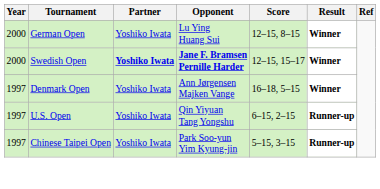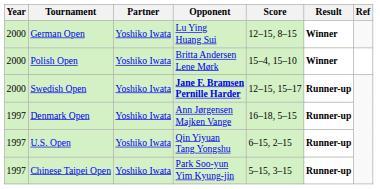 <table class="sortable wikitable" style="font-size: 90%;">
 <tr>
 <th>Year</th>
 <th>Tournament</th>
 <th>Partner</th>
 <th>Opponent</th>
 <th>Score</th>
 <th>Result</th>
 <th>Ref</th>
 </tr>
 <tr style="background:#D4F1C5">
 <td align="center">2000</td>
 <td align="left"><a href='#'>German Open</a></td>
 <td align="left"> <a href='#'>Yoshiko Iwata</a></td>
 <td align="left"> <a href='#'>Lu Ying</a> <br>  <a href='#'>Huang Sui</a></td>
 <td align="left">12–15, 8–15</td>
 <td style="text-align:left; background:white"> <strong>Winner</strong></td>
 </tr>
 <tr style="background:#D4F1C5">
 <td align="center">2000</td>
+<td align="left"><a href='#'>Polish Open</a></td>
+<td align="left"> <a href='#'>Yoshiko Iwata</a></td>
+<td align="left"> <a href='#'>Britta Andersen</a> <br>  <a href='#'>Lene Mørk</a></td>
+<td align="left">15–4, 15–10</td>
+<td style="text-align:left; background:white"> <strong>Winner</strong></td>
+<td style="text-align:center; background:white"></td>
+</tr>
+<tr style="background:#D4F1C5">
+<td align="center">2000</td>
 <td align="left"><a href='#'>Swedish Open</a></td>
-<td align="left"><strong> <a href='#'>Yoshiko Iwata</a></strong></td>
+<td align="left"> <a href='#'>Yoshiko Iwata</a></td>
 <td align="left"><strong> <a href='#'>Jane F. Bramsen</a> <br>  <a href='#'>Pernille Harder</a></strong></td>
 <td align="left">12–15, 15–17</td>
-<td style="text-align:left; background:white"> <strong>Winner</strong></td>
+<td style="text-align:left; background:white"> <strong>Runner-up</strong></td>
 </tr>
 <tr style="background:#D4F1C5">
 <td align="center">1997</td>
 <td align="left"><a href='#'>Denmark Open</a></td>
 <td align="left"> <a href='#'>Yoshiko Iwata</a></td>
 <td align="left"> <a href='#'>Ann Jørgensen</a> <br>  <a href='#'>Majken Vange</a></td>
 <td align="left">16–18, 5–15</td>
-<td style="text-align:left; background:white"> <strong>Winner</strong></td>
+<td style="text-align:left; background:white"> <strong>Runner-up</strong></td>
 </tr>
 <tr style="background:#D4F1C5">
 <td align="center">1997</td>
 <td align="left"><a href='#'>U.S. Open</a></td>
 <td align="left"> <a href='#'>Yoshiko Iwata</a></td>
 <td align="left"> <a href='#'>Qin Yiyuan</a> <br>  <a href='#'>Tang Yongshu</a></td>
 <td align="left">6–15, 2–15</td>
 <td style="text-align:left; background:white"> <strong>Runner-up</strong></td>
 </tr>
 <tr style="background:#D4F1C5">
 <td align="center">1997</td>
 <td align="left"><a href='#'>Chinese Taipei Open</a></td>
 <td align="left"> <a href='#'>Yoshiko Iwata</a></td>
 <td align="left"> <a href='#'>Park Soo-yun</a> <br>  <a href='#'>Yim Kyung-jin</a></td>
 <td align="left">5–15, 3–15</td>
 <td style="text-align:left; background:white"> <strong>Runner-up</strong></td>
 </tr>
 </table>
